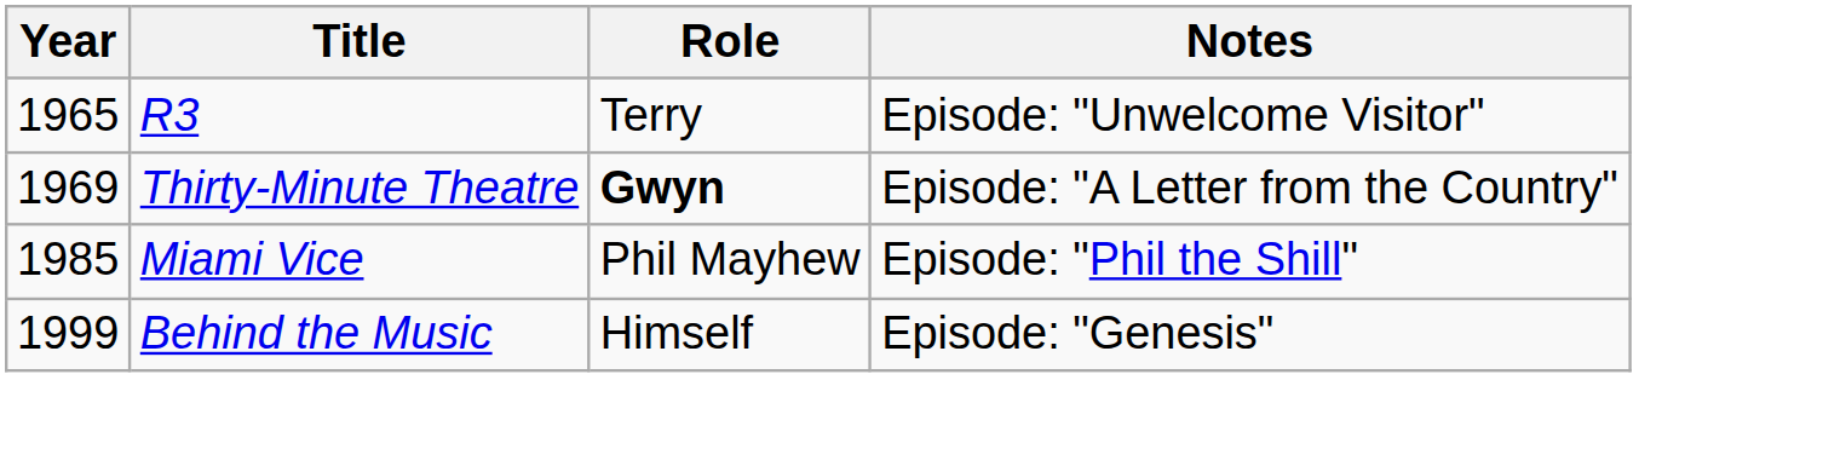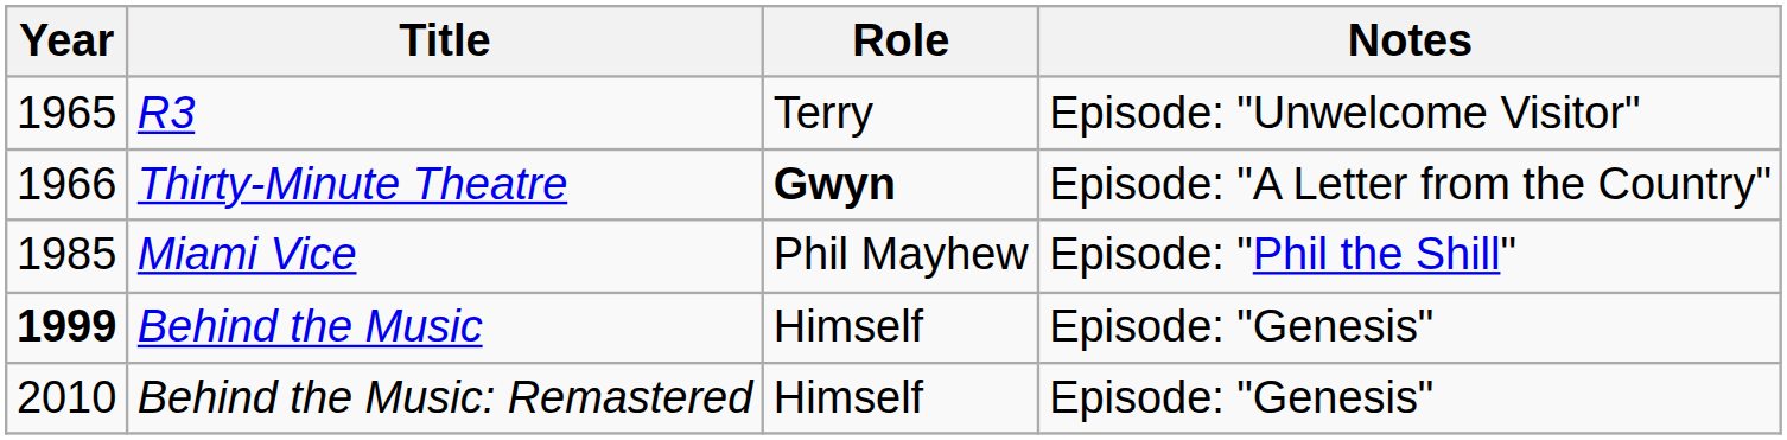 <table class="wikitable plainrowheaders sortable" style="margin-right: 0;">
 <tr>
 <th scope="col">Year</th>
 <th scope="col">Title</th>
 <th scope="col">Role</th>
 <th scope="col" class="unsortable">Notes</th>
 </tr>
 <tr>
 <td>1965</td>
 <td><em><a href='#'>R3</a></em></td>
 <td>Terry</td>
 <td>Episode: "Unwelcome Visitor"</td>
 </tr>
 <tr>
-<td>1969</td>
+<td>1966</td>
 <td><em><a href='#'>Thirty-Minute Theatre</a></em></td>
 <td><strong>Gwyn</strong></td>
 <td>Episode: "A Letter from the Country"</td>
 </tr>
 <tr>
 <td>1985</td>
 <td><em><a href='#'>Miami Vice</a></em></td>
 <td>Phil Mayhew</td>
 <td>Episode: "<a href='#'>Phil the Shill</a>"</td>
 </tr>
 <tr>
-<td>1999</td>
+<td><strong>1999</strong></td>
 <td><em><a href='#'>Behind the Music</a></em></td>
 <td>Himself</td>
 <td>Episode: "Genesis"</td>
 </tr>
+<tr>
+<td>2010</td>
+<td><em>Behind the Music: Remastered</em></td>
+<td>Himself</td>
+<td>Episode: "Genesis"</td>
+</tr>
 </table>
